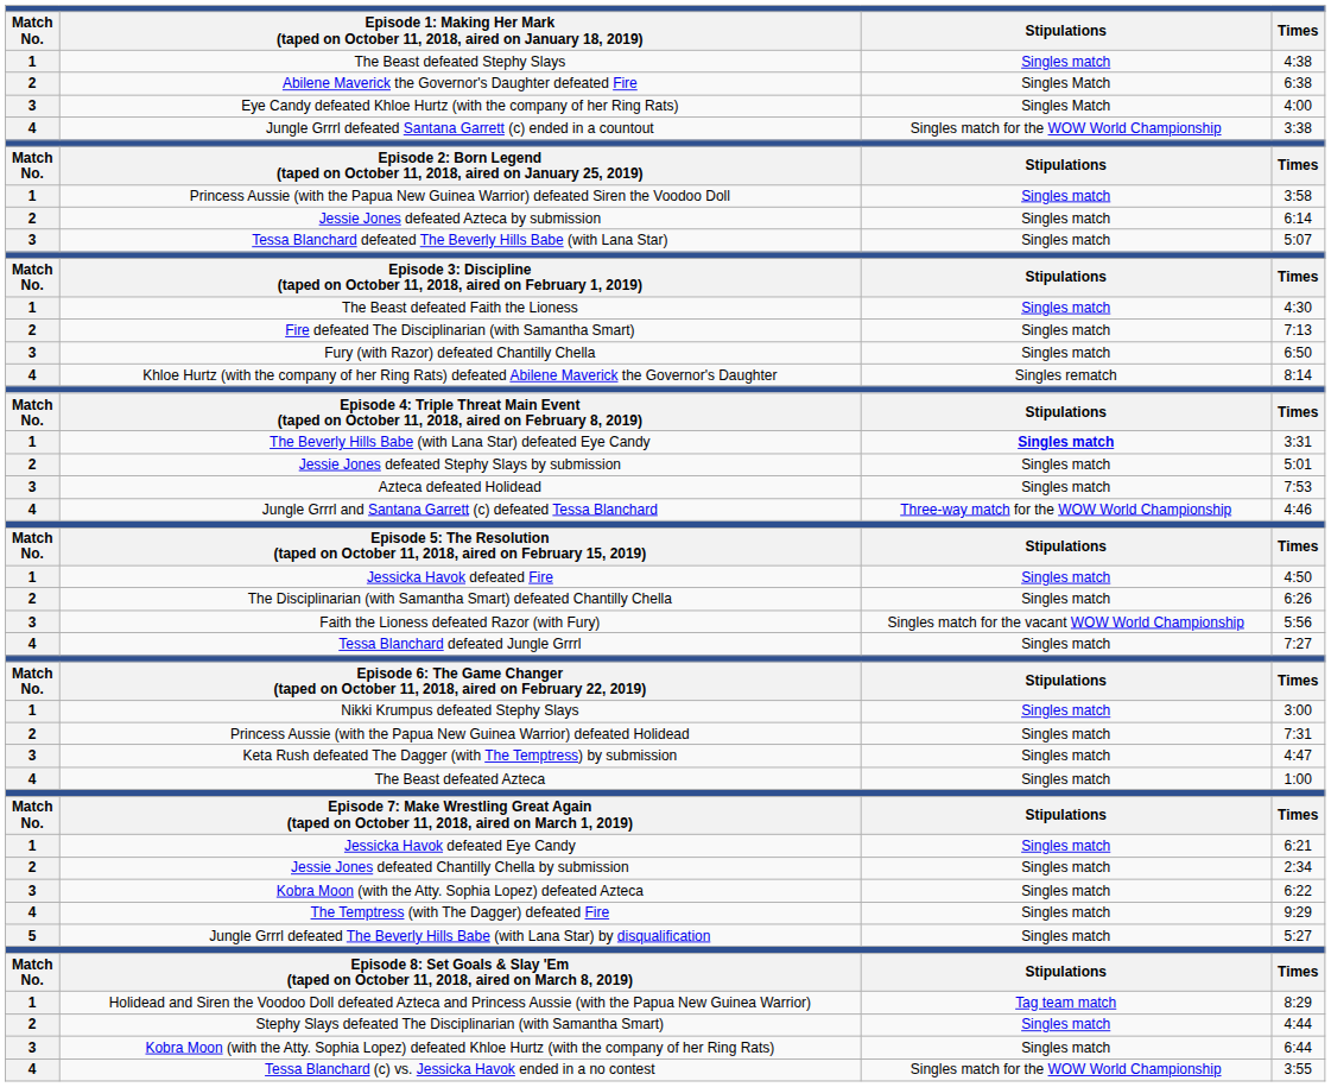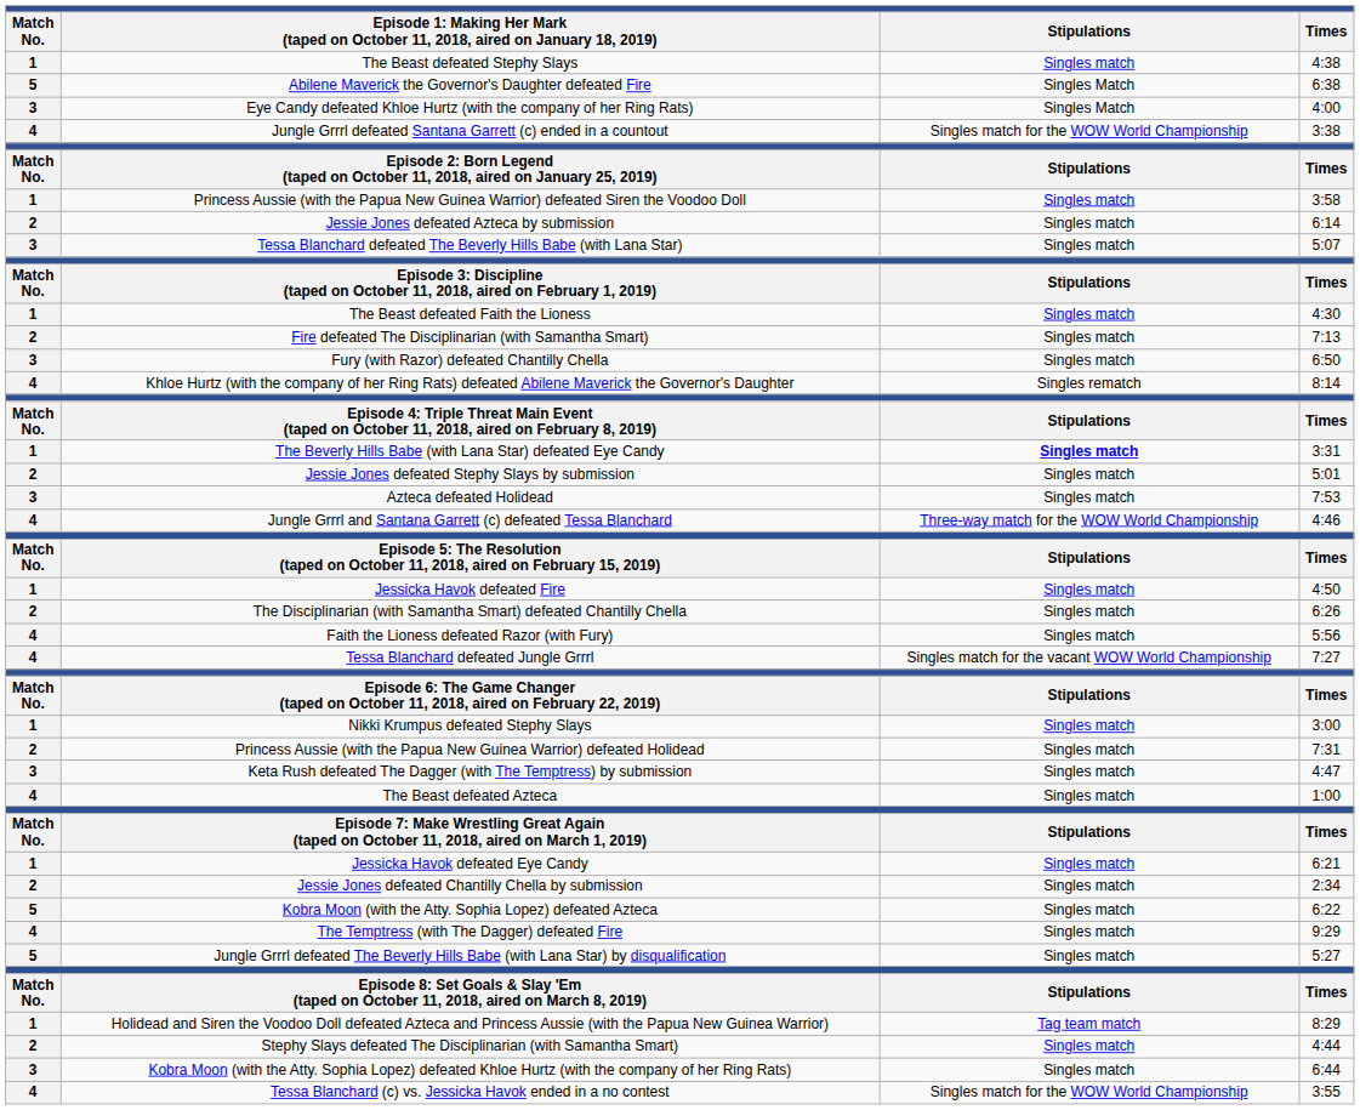 <table class="wikitable" style="font-size:85%; text-align:center; width:100%;">
 <tr>
 <td colspan="4" style="background:#2e5090;"></td>
 </tr>
 <tr>
 <th>Match <br>No.</th>
 <th>Episode 1: Making Her Mark<br>(taped on October 11, 2018, aired on January 18, 2019)</th>
 <th>Stipulations</th>
 <th>Times</th>
 </tr>
 <tr>
 <th>1</th>
 <td>The Beast defeated Stephy Slays</td>
 <td><a href='#'>Singles match</a></td>
 <td>4:38</td>
 </tr>
 <tr>
-<th>2</th>
+<th>5</th>
 <td><a href='#'>Abilene Maverick</a> the Governor's Daughter defeated <a href='#'>Fire</a></td>
 <td>Singles Match</td>
 <td>6:38</td>
 </tr>
 <tr>
 <th>3</th>
 <td>Eye Candy defeated Khloe Hurtz (with the company of her Ring Rats)</td>
 <td>Singles Match</td>
 <td>4:00</td>
 </tr>
 <tr>
 <th>4</th>
 <td>Jungle Grrrl defeated <a href='#'>Santana Garrett</a> (c) ended in a countout</td>
 <td>Singles match for the <a href='#'>WOW World Championship</a></td>
 <td>3:38</td>
 </tr>
 <tr>
 <td colspan="4" style="background:#2e5090;"></td>
 </tr>
 <tr>
 <th>Match <br>No.</th>
 <th>Episode 2: Born Legend<br>(taped on October 11, 2018, aired on January 25, 2019)</th>
 <th>Stipulations</th>
 <th>Times</th>
 </tr>
 <tr>
 <th>1</th>
 <td>Princess Aussie (with the Papua New Guinea Warrior) defeated Siren the Voodoo Doll</td>
 <td><a href='#'>Singles match</a></td>
 <td>3:58</td>
 </tr>
 <tr>
 <th>2</th>
 <td><a href='#'>Jessie Jones</a> defeated Azteca by submission</td>
 <td>Singles match</td>
 <td>6:14</td>
 </tr>
 <tr>
 <th>3</th>
 <td><a href='#'>Tessa Blanchard</a> defeated <a href='#'>The Beverly Hills Babe</a> (with Lana Star)</td>
 <td>Singles match</td>
 <td>5:07</td>
 </tr>
 <tr>
 <td colspan="4" style="background:#2e5090;"></td>
 </tr>
 <tr>
 <th>Match <br>No.</th>
 <th>Episode 3: Discipline<br>(taped on October 11, 2018, aired on February 1, 2019)</th>
 <th>Stipulations</th>
 <th>Times</th>
 </tr>
 <tr>
 <th>1</th>
 <td>The Beast defeated Faith the Lioness</td>
 <td><a href='#'>Singles match</a></td>
 <td>4:30</td>
 </tr>
 <tr>
 <th>2</th>
 <td><a href='#'>Fire</a> defeated The Disciplinarian (with Samantha Smart)</td>
 <td>Singles match</td>
 <td>7:13</td>
 </tr>
 <tr>
 <th>3</th>
 <td>Fury (with Razor) defeated Chantilly Chella</td>
 <td>Singles match</td>
 <td>6:50</td>
 </tr>
 <tr>
 <th>4</th>
 <td>Khloe Hurtz (with the company of her Ring Rats) defeated <a href='#'>Abilene Maverick</a> the Governor's Daughter</td>
 <td>Singles rematch</td>
 <td>8:14</td>
 </tr>
 <tr>
 <td colspan="4" style="background:#2e5090;"></td>
 </tr>
 <tr>
 <th>Match <br>No.</th>
 <th>Episode 4: Triple Threat Main Event<br>(taped on October 11, 2018, aired on February 8, 2019)</th>
 <th>Stipulations</th>
 <th>Times</th>
 </tr>
 <tr>
 <th>1</th>
 <td><a href='#'>The Beverly Hills Babe</a> (with Lana Star) defeated Eye Candy</td>
 <td><strong><a href='#'>Singles match</a></strong></td>
 <td>3:31</td>
 </tr>
 <tr>
 <th>2</th>
 <td><a href='#'>Jessie Jones</a> defeated Stephy Slays by submission</td>
 <td>Singles match</td>
 <td>5:01</td>
 </tr>
 <tr>
 <th>3</th>
 <td>Azteca defeated Holidead</td>
 <td>Singles match</td>
 <td>7:53</td>
 </tr>
 <tr>
 <th>4</th>
 <td>Jungle Grrrl and <a href='#'>Santana Garrett</a> (c) defeated <a href='#'>Tessa Blanchard</a></td>
 <td><a href='#'>Three-way match</a> for the <a href='#'>WOW World Championship</a></td>
 <td>4:46</td>
 </tr>
 <tr>
 <td colspan="4" style="background:#2e5090;"></td>
 </tr>
 <tr>
 <th>Match <br>No.</th>
 <th>Episode 5: The Resolution<br>(taped on October 11, 2018, aired on February 15, 2019)</th>
 <th>Stipulations</th>
 <th>Times</th>
 </tr>
 <tr>
 <th>1</th>
 <td><a href='#'>Jessicka Havok</a> defeated <a href='#'>Fire</a></td>
 <td><a href='#'>Singles match</a></td>
 <td>4:50</td>
 </tr>
 <tr>
 <th>2</th>
 <td>The Disciplinarian (with Samantha Smart) defeated Chantilly Chella</td>
 <td>Singles match</td>
 <td>6:26</td>
 </tr>
 <tr>
-<th>3</th>
+<th>4</th>
 <td>Faith the Lioness defeated Razor (with Fury)</td>
-<td>Singles match for the vacant <a href='#'>WOW World Championship</a></td>
+<td>Singles match</td>
 <td>5:56</td>
 </tr>
 <tr>
 <th>4</th>
 <td><a href='#'>Tessa Blanchard</a> defeated Jungle Grrrl</td>
-<td>Singles match</td>
+<td>Singles match for the vacant <a href='#'>WOW World Championship</a></td>
 <td>7:27</td>
 </tr>
 <tr>
 <td colspan="4" style="background:#2e5090;"></td>
 </tr>
 <tr>
 <th>Match <br>No.</th>
 <th>Episode 6: The Game Changer<br>(taped on October 11, 2018, aired on February 22, 2019)</th>
 <th>Stipulations</th>
 <th>Times</th>
 </tr>
 <tr>
 <th>1</th>
 <td>Nikki Krumpus defeated Stephy Slays</td>
 <td><a href='#'>Singles match</a></td>
 <td>3:00</td>
 </tr>
 <tr>
 <th>2</th>
 <td>Princess Aussie (with the Papua New Guinea Warrior) defeated Holidead</td>
 <td>Singles match</td>
 <td>7:31</td>
 </tr>
 <tr>
 <th>3</th>
 <td>Keta Rush defeated The Dagger (with <a href='#'>The Temptress</a>) by submission</td>
 <td>Singles match</td>
 <td>4:47</td>
 </tr>
 <tr>
 <th>4</th>
 <td>The Beast defeated Azteca</td>
 <td>Singles match</td>
 <td>1:00</td>
 </tr>
 <tr>
 <td colspan="4" style="background:#2e5090;"></td>
 </tr>
 <tr>
 <th>Match <br>No.</th>
 <th>Episode 7: Make Wrestling Great Again<br>(taped on October 11, 2018, aired on March 1, 2019)</th>
 <th>Stipulations</th>
 <th>Times</th>
 </tr>
 <tr>
 <th>1</th>
 <td><a href='#'>Jessicka Havok</a> defeated Eye Candy</td>
 <td><a href='#'>Singles match</a></td>
 <td>6:21</td>
 </tr>
 <tr>
 <th>2</th>
 <td><a href='#'>Jessie Jones</a> defeated Chantilly Chella by submission</td>
 <td>Singles match</td>
 <td>2:34</td>
 </tr>
 <tr>
-<th>3</th>
+<th>5</th>
 <td><a href='#'>Kobra Moon</a> (with the Atty. Sophia Lopez) defeated Azteca</td>
 <td>Singles match</td>
 <td>6:22</td>
 </tr>
 <tr>
 <th>4</th>
 <td><a href='#'>The Temptress</a> (with The Dagger) defeated <a href='#'>Fire</a></td>
 <td>Singles match</td>
 <td>9:29</td>
 </tr>
 <tr>
 <th>5</th>
 <td>Jungle Grrrl defeated <a href='#'>The Beverly Hills Babe</a> (with Lana Star) by <a href='#'>disqualification</a></td>
 <td>Singles match</td>
 <td>5:27</td>
 </tr>
 <tr>
 <td colspan="4" style="background:#2e5090;"></td>
 </tr>
 <tr>
 <th>Match <br>No.</th>
 <th>Episode 8: Set Goals & Slay 'Em<br>(taped on October 11, 2018, aired on March 8, 2019)</th>
 <th>Stipulations</th>
 <th>Times</th>
 </tr>
 <tr>
 <th>1</th>
 <td>Holidead and Siren the Voodoo Doll defeated Azteca and Princess Aussie (with the Papua New Guinea Warrior)</td>
 <td><a href='#'>Tag team match</a></td>
 <td>8:29</td>
 </tr>
 <tr>
 <th>2</th>
 <td>Stephy Slays defeated The Disciplinarian (with Samantha Smart)</td>
 <td><a href='#'>Singles match</a></td>
 <td>4:44</td>
 </tr>
 <tr>
 <th>3</th>
 <td><a href='#'>Kobra Moon</a> (with the Atty. Sophia Lopez) defeated Khloe Hurtz (with the company of her Ring Rats)</td>
 <td>Singles match</td>
 <td>6:44</td>
 </tr>
 <tr>
 <th>4</th>
 <td><a href='#'>Tessa Blanchard</a> (c) vs. <a href='#'>Jessicka Havok</a> ended in a no contest</td>
 <td>Singles match for the <a href='#'>WOW World Championship</a></td>
 <td>3:55</td>
 </tr>
 </table>
